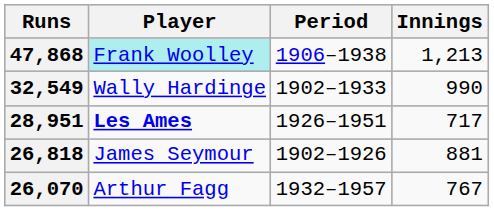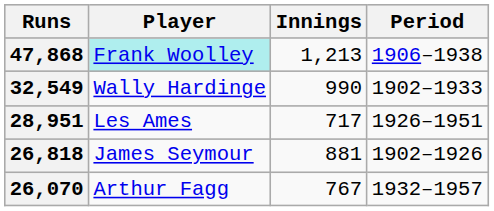 <table class="wikitable">
 <tr>
 <th>Runs</th>
 <th>Player</th>
+<th>Innings</th>
 <th>Period</th>
-<th>Innings</th>
 </tr>
 <tr>
 <th>47,868</th>
 <td style="background: paleturquoise;"><a href='#'>Frank Woolley</a></td>
+<td align="right">1,213</td>
 <td><a href='#'>1906</a>–1938</td>
-<td align="right">1,213</td>
 </tr>
 <tr>
 <th>32,549</th>
 <td><a href='#'>Wally Hardinge</a></td>
+<td align="right">990</td>
 <td>1902–1933</td>
-<td align="right">990</td>
 </tr>
 <tr>
 <th>28,951</th>
-<td><strong><a href='#'>Les Ames</a></strong></td>
+<td><a href='#'>Les Ames</a></td>
+<td align="right">717</td>
 <td>1926–1951</td>
-<td align="right">717</td>
 </tr>
 <tr>
 <th>26,818</th>
 <td><a href='#'>James Seymour</a></td>
+<td align="right">881</td>
 <td>1902–1926</td>
-<td align="right">881</td>
 </tr>
 <tr>
 <th>26,070</th>
 <td><a href='#'>Arthur Fagg</a></td>
+<td align="right">767</td>
 <td>1932–1957</td>
-<td align="right">767</td>
 </tr>
 </table>
